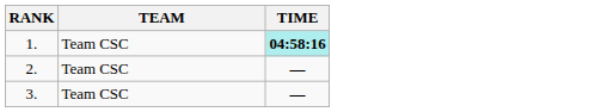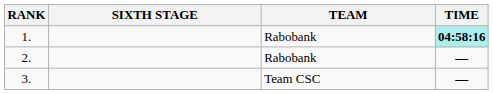 <table class="wikitable" style="font-size:95%;">
 <tr>
 <th>RANK</th>
+<th align="left" style="width: 16em">SIXTH STAGE</th>
 <th align="left" style="width: 13em">TEAM</th>
 <th>TIME</th>
 </tr>
 <tr>
 <td align="center">1.</td>
-<td>Team CSC</td>
+<td></td>
+<td>Rabobank</td>
 <td align="center" style="background: paleturquoise;"><strong>04:58:16</strong></td>
 </tr>
 <tr>
 <td align="center">2.</td>
-<td>Team CSC</td>
+<td></td>
+<td>Rabobank</td>
 <td align="center"><strong>—</strong></td>
 </tr>
 <tr>
 <td align="center">3.</td>
+<td></td>
 <td>Team CSC</td>
 <td align="center"><strong>—</strong></td>
 </tr>
 </table>
